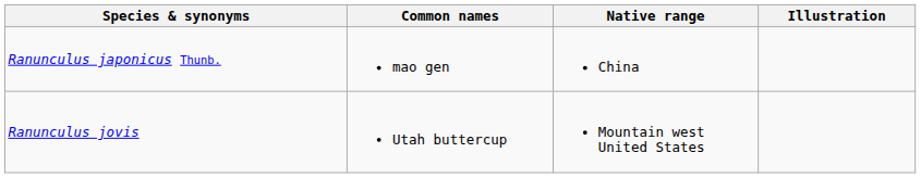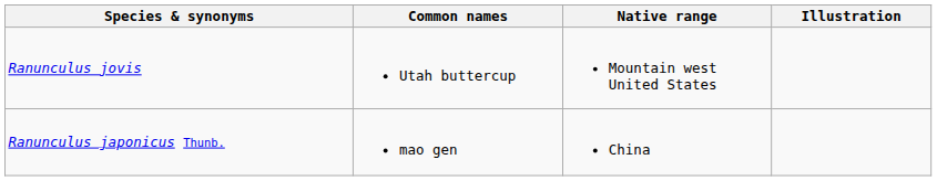 <table class="wikitable">
 <tr>
 <th width=350>Species & synonyms</th>
 <th width=200>Common names</th>
 <th width=200>Native range</th>
 <th width=150>Illustration</th>
 </tr>
 <tr>
+<td><em><a href='#'>Ranunculus jovis</a></em></td>
+<td><br><ul><li>Utah buttercup</li></ul></td>
+<td><br><ul><li>Mountain west United States</li></ul></td>
+<td></td>
+</tr>
+<tr>
 <td><em><a href='#'>Ranunculus japonicus</a></em> <small><a href='#'>Thunb.</a></small></td>
 <td><br><ul><li>mao gen</li></ul></td>
 <td><br><ul><li>China</li></ul></td>
 <td></td>
 </tr>
-<tr>
-<td><em><a href='#'>Ranunculus jovis</a></em></td>
-<td><br><ul><li>Utah buttercup</li></ul></td>
-<td><br><ul><li>Mountain west United States</li></ul></td>
-<td></td>
-</tr>
 </table>
